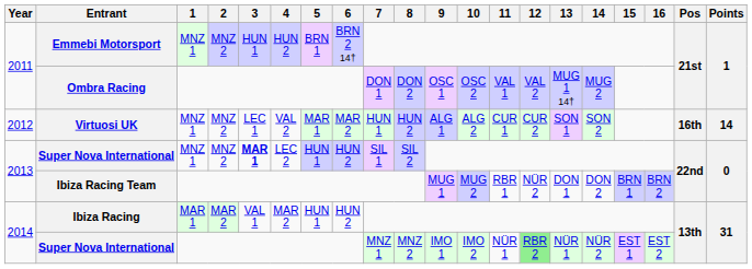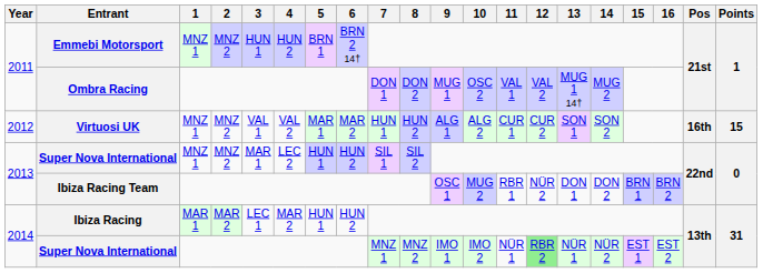 <table class="wikitable" style="text-align:center; font-size:85%">
 <tr>
 <th>Year</th>
 <th>Entrant</th>
 <th>1</th>
 <th>2</th>
 <th>3</th>
 <th>4</th>
 <th>5</th>
 <th>6</th>
 <th>7</th>
 <th>8</th>
 <th>9</th>
 <th>10</th>
 <th>11</th>
 <th>12</th>
 <th>13</th>
 <th>14</th>
 <th>15</th>
 <th>16</th>
 <th>Pos</th>
 <th>Points</th>
 </tr>
 <tr>
 <td rowspan=2><a href='#'>2011</a></td>
 <th nowrap><a href='#'>Emmebi Motorsport</a></th>
 <td style="background:#DFFFDF;"><a href='#'>MNZ<br>1</a><br></td>
 <td style="background:#CFCFFF;"><a href='#'>MNZ<br>2</a><br></td>
 <td style="background:#CFCFFF;"><a href='#'>HUN<br>1</a><br></td>
 <td style="background:#CFCFFF;"><a href='#'>HUN<br>2</a><br></td>
 <td style="background:#EFCFFF;"><a href='#'>BRN<br>1</a><br></td>
 <td style="background:#CFCFFF;"><a href='#'>BRN<br>2</a><br><small>14†</small></td>
 <td colspan=10></td>
 <th rowspan=2>21st</th>
 <th rowspan=2>1</th>
 </tr>
 <tr>
 <th nowrap><a href='#'>Ombra Racing</a></th>
 <td colspan=6></td>
 <td style="background:#EFCFFF;"><a href='#'>DON<br>1</a><br></td>
 <td style="background:#CFCFFF;"><a href='#'>DON<br>2</a><br></td>
-<td style="background:#EFCFFF;"><a href='#'>OSC<br>1</a><br></td>
+<td style="background:#EFCFFF;"><a href='#'>MUG<br>1</a><br></td>
 <td style="background:#CFCFFF;"><a href='#'>OSC<br>2</a><br></td>
 <td style="background:#CFCFFF;"><a href='#'>VAL<br>1</a><br></td>
 <td style="background:#CFCFFF;"><a href='#'>VAL<br>2</a><br></td>
 <td style="background:#CFCFFF;"><a href='#'>MUG<br>1</a><br><small>14†</small></td>
 <td style="background:#CFCFFF;"><a href='#'>MUG<br>2</a><br></td>
 <td colspan=2></td>
 </tr>
 <tr>
 <td><a href='#'>2012</a></td>
 <th nowrap><a href='#'>Virtuosi UK</a></th>
 <td><a href='#'>MNZ<br>1</a></td>
 <td><a href='#'>MNZ<br>2</a></td>
-<td><a href='#'>LEC<br>1</a></td>
+<td><a href='#'>VAL<br>1</a></td>
 <td><a href='#'>VAL<br>2</a></td>
 <td style="background:#DFFFDF;"><a href='#'>MAR<br>1</a><br></td>
 <td style="background:#DFFFDF;"><a href='#'>MAR<br>2</a><br></td>
 <td style="background:#DFFFDF;"><a href='#'>HUN<br>1</a><br></td>
 <td style="background:#CFCFFF;"><a href='#'>HUN<br>2</a><br></td>
 <td style="background:#CFCFFF;"><a href='#'>ALG<br>1</a><br></td>
 <td style="background:#DFFFDF;"><a href='#'>ALG<br>2</a><br></td>
 <td style="background:#DFFFDF;"><a href='#'>CUR<br>1</a><br></td>
 <td style="background:#DFFFDF;"><a href='#'>CUR<br>2</a><br></td>
 <td style="background:#EFCFFF;"><a href='#'>SON<br>1</a><br></td>
 <td style="background:#DFFFDF;"><a href='#'>SON<br>2</a><br></td>
 <td colspan=2></td>
 <th>16th</th>
-<th>14</th>
+<th>15</th>
 </tr>
 <tr>
 <td rowspan=2><a href='#'>2013</a></td>
 <th nowrap><a href='#'>Super Nova International</a></th>
 <td><a href='#'>MNZ<br>1</a></td>
 <td><a href='#'>MNZ<br>2</a></td>
-<td><strong><a href='#'>MAR<br>1</a></strong></td>
+<td><a href='#'>MAR<br>1</a></td>
 <td><a href='#'>LEC<br>2</a></td>
 <td style="background:#CFCFFF;"><a href='#'>HUN<br>1</a><br></td>
 <td style="background:#CFCFFF;"><a href='#'>HUN<br>2</a><br></td>
 <td style="background:#EFCFFF;"><a href='#'>SIL<br>1</a><br></td>
 <td style="background:#CFCFFF;"><a href='#'>SIL<br>2</a><br></td>
 <td colspan=8></td>
 <th rowspan=2>22nd</th>
 <th rowspan=2>0</th>
 </tr>
 <tr>
 <th nowrap>Ibiza Racing Team</th>
 <td colspan=8></td>
-<td style="background:#EFCFFF;"><a href='#'>MUG<br>1</a><br></td>
+<td style="background:#EFCFFF;"><a href='#'>OSC<br>1</a><br></td>
 <td style="background:#CFCFFF;"><a href='#'>MUG<br>2</a><br></td>
 <td><a href='#'>RBR<br>1</a></td>
 <td><a href='#'>NÜR<br>2</a></td>
 <td><a href='#'>DON<br>1</a></td>
 <td><a href='#'>DON<br>2</a></td>
 <td style="background:#CFCFFF;"><a href='#'>BRN<br>1</a><br></td>
 <td style="background:#CFCFFF;"><a href='#'>BRN<br>2</a><br></td>
 </tr>
 <tr>
 <td rowspan=2><a href='#'>2014</a></td>
 <th nowrap>Ibiza Racing</th>
 <td style="background:#DFFFDF;"><a href='#'>MAR<br>1</a><br></td>
 <td style="background:#DFFFDF;"><a href='#'>MAR<br>2</a><br></td>
-<td><a href='#'>VAL<br>1</a></td>
+<td><a href='#'>LEC<br>1</a></td>
 <td><a href='#'>MAR<br>2</a></td>
 <td><a href='#'>HUN<br>1</a></td>
 <td><a href='#'>HUN<br>2</a></td>
 <td colspan=10></td>
 <th rowspan=2>13th</th>
 <th rowspan=2>31</th>
 </tr>
 <tr>
 <th nowrap><a href='#'>Super Nova International</a></th>
 <td colspan=6></td>
 <td style="background:#DFFFDF;"><a href='#'>MNZ<br>1</a><br></td>
 <td style="background:#DFFFDF;"><a href='#'>MNZ<br>2</a><br></td>
 <td style="background:#DFFFDF;"><a href='#'>IMO<br>1</a><br></td>
 <td style="background:#DFFFDF;"><a href='#'>IMO<br>2</a><br></td>
 <td><a href='#'>NÜR<br>1</a></td>
 <td style="background: lightgreen;"><a href='#'>RBR<br>2</a></td>
 <td style="background:#DFFFDF;"><a href='#'>NÜR<br>1</a><br></td>
 <td style="background:#DFFFDF;"><a href='#'>NÜR<br>2</a><br></td>
 <td style="background:#EFCFFF;"><a href='#'>EST<br>1</a><br></td>
 <td style="background:#DFFFDF;"><a href='#'>EST<br>2</a><br></td>
 </tr>
 </table>
